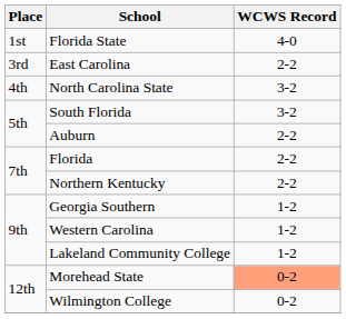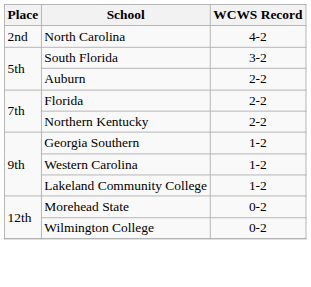 <table class="wikitable">
 <tr>
 <th>Place</th>
 <th>School</th>
 <th align="center">WCWS Record</th>
 </tr>
 <tr>
-<td>1st</td>
-<td>Florida State</td>
-<td align="center">4-0</td>
-</tr>
-<tr>
-<td>3rd</td>
-<td>East Carolina</td>
-<td align="center">2-2</td>
-</tr>
-<tr>
-<td>4th</td>
-<td>North Carolina State</td>
-<td align="center">3-2</td>
+<td>2nd</td>
+<td>North Carolina</td>
+<td align="center">4-2</td>
 </tr>
 <tr>
 <td rowspan="2">5th</td>
 <td>South Florida</td>
 <td align="center">3-2</td>
 </tr>
 <tr>
 <td>Auburn</td>
 <td align="center">2-2</td>
 </tr>
 <tr>
 <td rowspan="2">7th</td>
 <td>Florida</td>
 <td align="center">2-2</td>
 </tr>
 <tr>
 <td>Northern Kentucky</td>
 <td align="center">2-2</td>
 </tr>
 <tr>
 <td rowspan="3">9th</td>
 <td>Georgia Southern</td>
 <td align="center">1-2</td>
 </tr>
 <tr>
 <td>Western Carolina</td>
 <td align="center">1-2</td>
 </tr>
 <tr>
 <td>Lakeland Community College</td>
 <td align="center">1-2</td>
 </tr>
 <tr>
 <td rowspan="2">12th</td>
 <td>Morehead State</td>
-<td align="center" style="background: lightsalmon;">0-2</td>
+<td align="center">0-2</td>
 </tr>
 <tr>
 <td>Wilmington College</td>
 <td align="center">0-2</td>
 </tr>
 <tr>
 </tr>
 </table>
